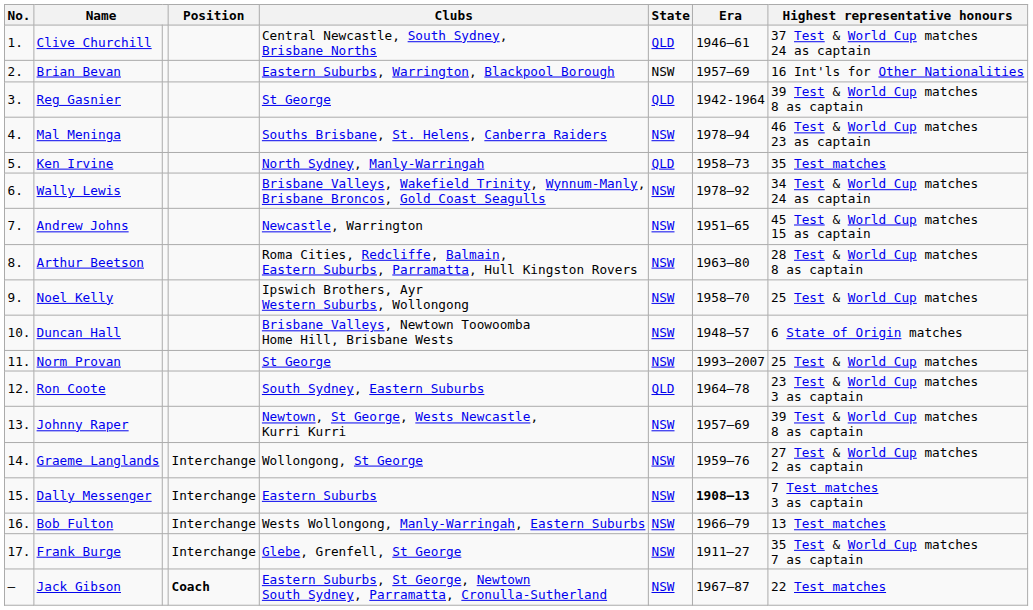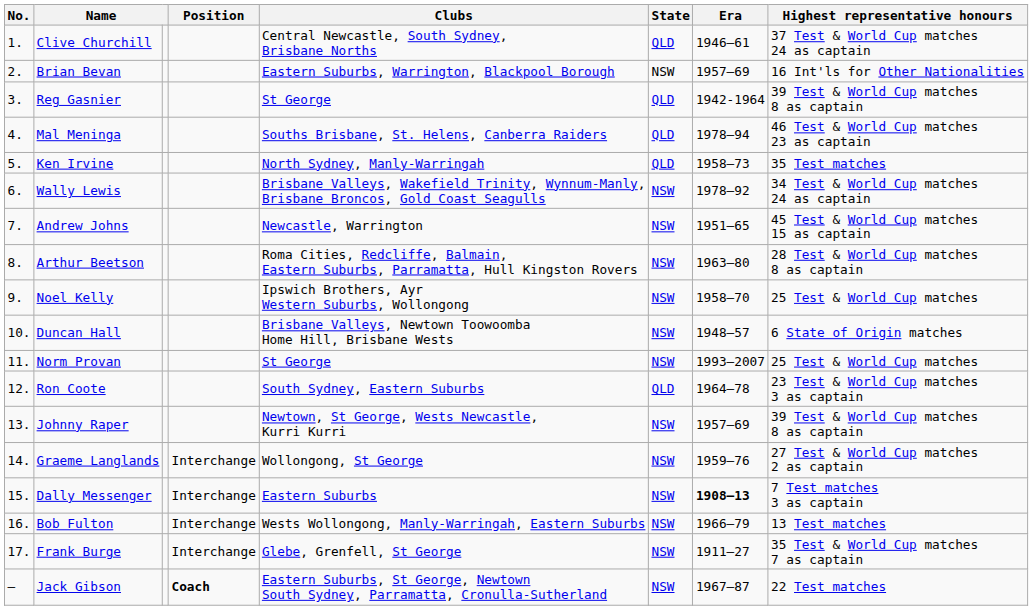 <table class = "wikitable sortable">
 <tr>
 <th>No.</th>
 <th colspan=2>Name</th>
 <th>Position</th>
 <th>Clubs</th>
 <th>State</th>
 <th>Era</th>
 <th>Highest representative honours</th>
 </tr>
 <tr>
 <td>1.</td>
 <td><a href='#'>Clive Churchill</a></td>
 <td></td>
 <td></td>
 <td>Central Newcastle, <a href='#'>South Sydney</a>,<br> <a href='#'>Brisbane Norths</a></td>
 <td><a href='#'>QLD</a></td>
 <td>1946–61</td>
 <td>37 <a href='#'>Test</a> & <a href='#'>World Cup</a> matches<br>24 as captain</td>
 </tr>
 <tr>
 <td>2.</td>
 <td><a href='#'>Brian Bevan</a></td>
 <td></td>
 <td></td>
 <td><a href='#'>Eastern Suburbs</a>, <a href='#'>Warrington</a>, <a href='#'>Blackpool Borough</a></td>
 <td>NSW</td>
 <td>1957–69</td>
 <td>16 Int'ls for <a href='#'>Other Nationalities</a></td>
 </tr>
 <tr>
 <td>3.</td>
 <td><a href='#'>Reg Gasnier</a></td>
 <td></td>
 <td></td>
 <td><a href='#'>St George</a></td>
 <td><a href='#'>QLD</a></td>
 <td>1942-1964</td>
 <td>39 <a href='#'>Test</a> & <a href='#'>World Cup</a> matches<br>8 as captain</td>
 </tr>
 <tr>
 <td>4.</td>
 <td><a href='#'>Mal Meninga</a></td>
 <td></td>
 <td></td>
 <td><a href='#'>Souths Brisbane</a>, <a href='#'>St. Helens</a>, <a href='#'>Canberra Raiders</a></td>
-<td><a href='#'>NSW</a></td>
+<td><a href='#'>QLD</a></td>
 <td>1978–94</td>
 <td>46 <a href='#'>Test</a> & <a href='#'>World Cup</a> matches<br>23 as captain</td>
 </tr>
 <tr>
 <td>5.</td>
 <td><a href='#'>Ken Irvine</a></td>
 <td></td>
 <td></td>
 <td><a href='#'>North Sydney</a>, <a href='#'>Manly-Warringah</a></td>
 <td><a href='#'>QLD</a></td>
 <td>1958–73</td>
 <td>35 <a href='#'>Test matches</a></td>
 </tr>
 <tr>
 <td>6.</td>
 <td><a href='#'>Wally Lewis</a></td>
 <td></td>
 <td></td>
 <td><a href='#'>Brisbane Valleys</a>, <a href='#'>Wakefield Trinity</a>, <a href='#'>Wynnum-Manly</a>,<br><a href='#'>Brisbane Broncos</a>, <a href='#'>Gold Coast Seagulls</a></td>
 <td><a href='#'>NSW</a></td>
 <td>1978–92</td>
 <td>34 <a href='#'>Test</a> & <a href='#'>World Cup</a> matches<br>24 as captain</td>
 </tr>
 <tr>
 <td>7.</td>
 <td><a href='#'>Andrew Johns</a></td>
 <td></td>
 <td></td>
 <td><a href='#'>Newcastle</a>, Warrington</td>
 <td><a href='#'>NSW</a></td>
 <td>1951–65</td>
 <td>45 <a href='#'>Test</a> & <a href='#'>World Cup</a> matches<br>15 as captain</td>
 </tr>
 <tr>
 <td>8.</td>
 <td><a href='#'>Arthur Beetson</a></td>
 <td></td>
 <td></td>
 <td>Roma Cities, <a href='#'>Redcliffe</a>, <a href='#'>Balmain</a>,<br><a href='#'>Eastern Suburbs</a>, <a href='#'>Parramatta</a>, Hull Kingston Rovers</td>
 <td><a href='#'>NSW</a></td>
 <td>1963–80</td>
 <td>28 <a href='#'>Test</a> & <a href='#'>World Cup</a> matches<br>8 as captain</td>
 </tr>
 <tr>
 <td>9.</td>
 <td><a href='#'>Noel Kelly</a></td>
 <td></td>
 <td></td>
 <td>Ipswich Brothers, Ayr<br><a href='#'>Western Suburbs</a>, Wollongong</td>
 <td><a href='#'>NSW</a></td>
 <td>1958–70</td>
 <td>25 <a href='#'>Test</a> & <a href='#'>World Cup</a> matches</td>
 </tr>
 <tr>
 <td>10.</td>
 <td><a href='#'>Duncan Hall</a></td>
 <td></td>
 <td></td>
 <td><a href='#'>Brisbane Valleys</a>, Newtown Toowoomba<br>Home Hill, Brisbane Wests</td>
 <td><a href='#'>NSW</a></td>
 <td>1948–57</td>
 <td>6 <a href='#'>State of Origin</a> matches</td>
 </tr>
 <tr>
 <td>11.</td>
 <td><a href='#'>Norm Provan</a></td>
 <td></td>
 <td></td>
 <td><a href='#'>St George</a></td>
 <td><a href='#'>NSW</a></td>
 <td>1993–2007</td>
 <td>25 <a href='#'>Test</a> & <a href='#'>World Cup</a> matches</td>
 </tr>
 <tr>
 <td>12.</td>
 <td><a href='#'>Ron Coote</a></td>
 <td></td>
 <td></td>
 <td><a href='#'>South Sydney</a>, <a href='#'>Eastern Suburbs</a></td>
 <td><a href='#'>QLD</a></td>
 <td>1964–78</td>
 <td>23 <a href='#'>Test</a> & <a href='#'>World Cup</a> matches<br>3 as captain</td>
 </tr>
 <tr>
 <td>13.</td>
 <td><a href='#'>Johnny Raper</a></td>
 <td></td>
 <td></td>
 <td><a href='#'>Newtown</a>, <a href='#'>St George</a>, <a href='#'>Wests Newcastle</a>,<br>Kurri Kurri</td>
 <td><a href='#'>NSW</a></td>
 <td>1957–69</td>
 <td>39 <a href='#'>Test</a> & <a href='#'>World Cup</a> matches<br>8 as captain</td>
 </tr>
 <tr>
 <td>14.</td>
 <td><a href='#'>Graeme Langlands</a></td>
 <td></td>
 <td>Interchange</td>
 <td>Wollongong, <a href='#'>St George</a></td>
 <td><a href='#'>NSW</a></td>
 <td>1959–76</td>
 <td>27 <a href='#'>Test</a> & <a href='#'>World Cup</a> matches<br>2 as captain</td>
 </tr>
 <tr>
 <td>15.</td>
 <td><a href='#'>Dally Messenger</a></td>
 <td></td>
 <td>Interchange</td>
 <td><a href='#'>Eastern Suburbs</a></td>
 <td><a href='#'>NSW</a></td>
 <td><strong>1908–13</strong></td>
 <td>7 <a href='#'>Test matches</a><br>3 as captain</td>
 </tr>
 <tr>
 <td>16.</td>
 <td><a href='#'>Bob Fulton</a></td>
 <td></td>
 <td>Interchange</td>
 <td>Wests Wollongong, <a href='#'>Manly-Warringah</a>, <a href='#'>Eastern Suburbs</a></td>
 <td><a href='#'>NSW</a></td>
 <td>1966–79</td>
 <td>13 <a href='#'>Test matches</a></td>
 </tr>
 <tr>
 <td>17.</td>
 <td><a href='#'>Frank Burge</a></td>
 <td></td>
 <td>Interchange</td>
 <td><a href='#'>Glebe</a>, Grenfell, <a href='#'>St George</a></td>
 <td><a href='#'>NSW</a></td>
 <td>1911–27</td>
 <td>35 <a href='#'>Test</a> & <a href='#'>World Cup</a> matches<br>7 as captain</td>
 </tr>
 <tr>
 <td>–</td>
 <td><a href='#'>Jack Gibson</a></td>
 <td></td>
 <td><strong>Coach</strong></td>
 <td><a href='#'>Eastern Suburbs</a>, <a href='#'>St George</a>, <a href='#'>Newtown</a><br><a href='#'>South Sydney</a>, <a href='#'>Parramatta</a>, <a href='#'>Cronulla-Sutherland</a></td>
 <td><a href='#'>NSW</a></td>
 <td>1967–87</td>
 <td>22 <a href='#'>Test matches</a></td>
 </tr>
 </table>
